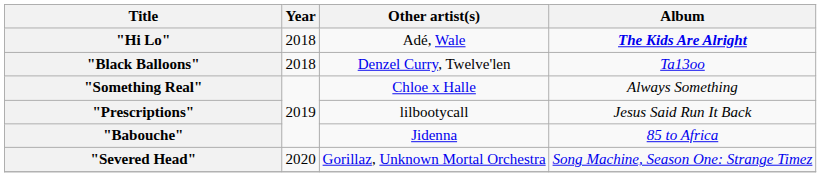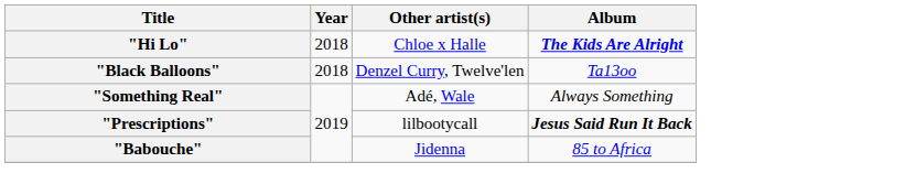 <table class="wikitable plainrowheaders" style="text-align:center;">
 <tr>
 <th scope="col" style="width:18em;">Title</th>
 <th scope="col">Year</th>
 <th scope="col">Other artist(s)</th>
 <th scope="col">Album</th>
 </tr>
 <tr>
 <th scope="row">"Hi Lo"</th>
 <td>2018</td>
-<td>Adé, <a href='#'>Wale</a></td>
+<td><a href='#'>Chloe x Halle</a></td>
 <td><strong><em><a href='#'>The Kids Are Alright</a></em></strong></td>
 </tr>
 <tr>
 <th scope="row">"Black Balloons"</th>
 <td>2018</td>
 <td><a href='#'>Denzel Curry</a>, Twelve'len</td>
 <td><em><a href='#'>Ta13oo</a></em></td>
 </tr>
 <tr>
 <th scope="row">"Something Real"</th>
 <td rowspan="3">2019</td>
-<td><a href='#'>Chloe x Halle</a></td>
+<td>Adé, <a href='#'>Wale</a></td>
 <td><em>Always Something</em></td>
 </tr>
 <tr>
 <th scope="row">"Prescriptions"</th>
 <td>lilbootycall</td>
-<td><em>Jesus Said Run It Back</em></td>
+<td><strong><em>Jesus Said Run It Back</em></strong></td>
 </tr>
 <tr>
 <th scope="row">"Babouche"</th>
 <td><a href='#'>Jidenna</a></td>
 <td><em><a href='#'>85 to Africa</a></em></td>
 </tr>
 <tr>
-<th scope="row">"Severed Head"</th>
-<td>2020</td>
-<td><a href='#'>Gorillaz</a>, <a href='#'>Unknown Mortal Orchestra</a></td>
-<td><em><a href='#'>Song Machine, Season One: Strange Timez</a></em></td>
-</tr>
-<tr>
 </tr>
 </table>
